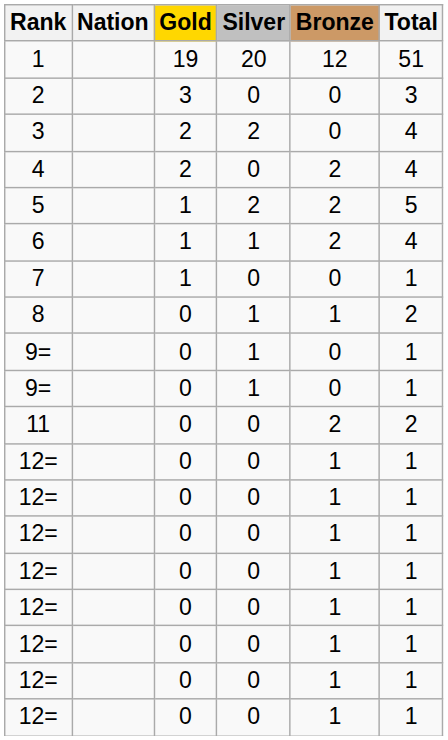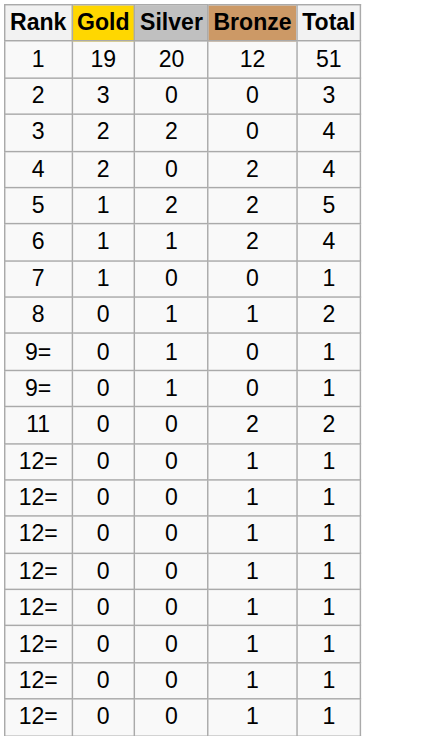 <table class="wikitable sortable" style="text-align:center">
 <tr>
 <th>Rank</th>
-<th>Nation</th>
 <th style="background-color:gold">Gold</th>
 <th style="background-color:silver">Silver</th>
 <th style="background-color:#cc9966">Bronze</th>
 <th>Total</th>
 </tr>
 <tr>
 <td>1</td>
-<td align=left></td>
 <td>19</td>
 <td>20</td>
 <td>12</td>
 <td>51</td>
 </tr>
 <tr>
 <td>2</td>
-<td align=left></td>
 <td>3</td>
 <td>0</td>
 <td>0</td>
 <td>3</td>
 </tr>
 <tr>
 <td>3</td>
-<td align=left></td>
 <td>2</td>
 <td>2</td>
 <td>0</td>
 <td>4</td>
 </tr>
 <tr>
 <td>4</td>
-<td align=left></td>
 <td>2</td>
 <td>0</td>
 <td>2</td>
 <td>4</td>
 </tr>
 <tr>
 <td>5</td>
-<td align=left></td>
 <td>1</td>
 <td>2</td>
 <td>2</td>
 <td>5</td>
 </tr>
 <tr>
 <td>6</td>
-<td align=left></td>
 <td>1</td>
 <td>1</td>
 <td>2</td>
 <td>4</td>
 </tr>
 <tr>
 <td>7</td>
-<td align=left></td>
 <td>1</td>
 <td>0</td>
 <td>0</td>
 <td>1</td>
 </tr>
 <tr>
 <td>8</td>
-<td align=left></td>
 <td>0</td>
 <td>1</td>
 <td>1</td>
 <td>2</td>
 </tr>
 <tr>
 <td>9=</td>
-<td align=left></td>
 <td>0</td>
 <td>1</td>
 <td>0</td>
 <td>1</td>
 </tr>
 <tr>
 <td>9=</td>
-<td align=left></td>
 <td>0</td>
 <td>1</td>
 <td>0</td>
 <td>1</td>
 </tr>
 <tr>
 <td>11</td>
-<td align=left></td>
 <td>0</td>
 <td>0</td>
 <td>2</td>
 <td>2</td>
 </tr>
 <tr>
 <td>12=</td>
-<td align=left></td>
 <td>0</td>
 <td>0</td>
 <td>1</td>
 <td>1</td>
 </tr>
 <tr>
 <td>12=</td>
-<td align=left></td>
 <td>0</td>
 <td>0</td>
 <td>1</td>
 <td>1</td>
 </tr>
 <tr>
 <td>12=</td>
-<td align=left></td>
 <td>0</td>
 <td>0</td>
 <td>1</td>
 <td>1</td>
 </tr>
 <tr>
 <td>12=</td>
-<td align=left></td>
 <td>0</td>
 <td>0</td>
 <td>1</td>
 <td>1</td>
 </tr>
 <tr>
 <td>12=</td>
-<td align=left></td>
 <td>0</td>
 <td>0</td>
 <td>1</td>
 <td>1</td>
 </tr>
 <tr>
 <td>12=</td>
-<td align=left></td>
 <td>0</td>
 <td>0</td>
 <td>1</td>
 <td>1</td>
 </tr>
 <tr>
 <td>12=</td>
-<td align=left></td>
 <td>0</td>
 <td>0</td>
 <td>1</td>
 <td>1</td>
 </tr>
 <tr>
 <td>12=</td>
-<td align=left></td>
 <td>0</td>
 <td>0</td>
 <td>1</td>
 <td>1</td>
 </tr>
 </table>
